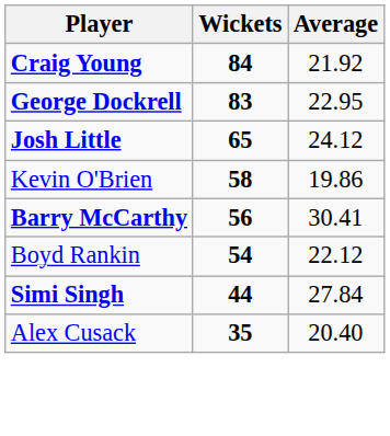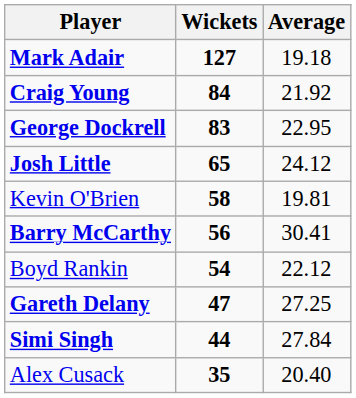 <table class="wikitable sortable" style="text-align: center;">
 <tr>
 <th class="unsortable">Player</th>
 <th>Wickets</th>
 <th>Average</th>
+</tr>
+<tr>
+<td align="left"><strong><a href='#'>Mark Adair</a></strong></td>
+<td><strong>127</strong></td>
+<td>19.18</td>
 </tr>
 <tr>
 <td align="left"><strong><a href='#'>Craig Young</a></strong></td>
 <td><strong>84</strong></td>
 <td>21.92</td>
 </tr>
 <tr>
 <td align="left"><strong><a href='#'>George Dockrell</a></strong></td>
 <td><strong>83</strong></td>
 <td>22.95</td>
 </tr>
 <tr>
 <td align="left"><strong><a href='#'>Josh Little</a></strong></td>
 <td><strong>65</strong></td>
 <td>24.12</td>
 </tr>
 <tr>
 <td align="left"><a href='#'>Kevin O'Brien</a></td>
 <td><strong>58</strong></td>
-<td>19.86</td>
+<td>19.81</td>
 </tr>
 <tr>
 <td align="left"><strong><a href='#'>Barry McCarthy</a></strong></td>
 <td><strong>56</strong></td>
 <td>30.41</td>
 </tr>
 <tr>
 <td align="left"><a href='#'>Boyd Rankin</a></td>
 <td><strong>54</strong></td>
 <td>22.12</td>
 </tr>
 <tr>
+<td align="left"><strong><a href='#'>Gareth Delany</a></strong></td>
+<td><strong>47</strong></td>
+<td>27.25</td>
+</tr>
+<tr>
 <td align="left"><strong><a href='#'>Simi Singh</a></strong></td>
 <td><strong>44</strong></td>
 <td>27.84</td>
 </tr>
 <tr>
 <td align="left"><a href='#'>Alex Cusack</a></td>
 <td><strong>35</strong></td>
 <td>20.40</td>
 </tr>
 </table>
